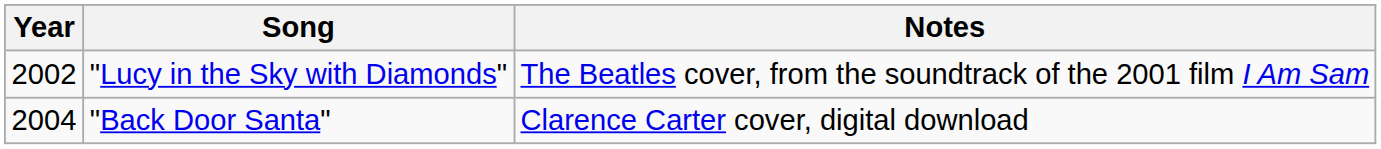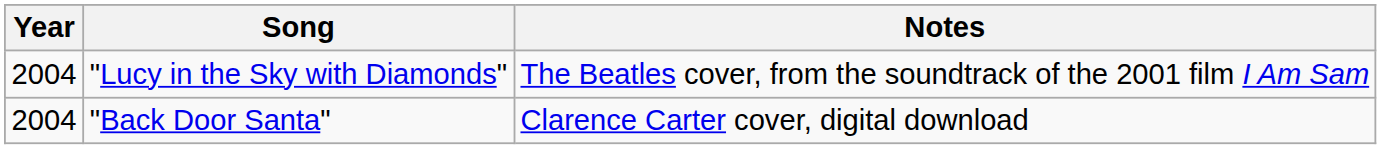 <table class="wikitable">
 <tr>
 <th scope="col">Year</th>
 <th scope="col">Song</th>
 <th scope="col">Notes</th>
 </tr>
 <tr>
-<td>2002</td>
+<td>2004</td>
 <td>"<a href='#'>Lucy in the Sky with Diamonds</a>"</td>
 <td><a href='#'>The Beatles</a> cover, from the soundtrack of the 2001 film <em><a href='#'>I Am Sam</a></em></td>
 </tr>
 <tr>
 <td>2004</td>
 <td>"<a href='#'>Back Door Santa</a>"</td>
 <td><a href='#'>Clarence Carter</a> cover, digital download</td>
 </tr>
 </table>
